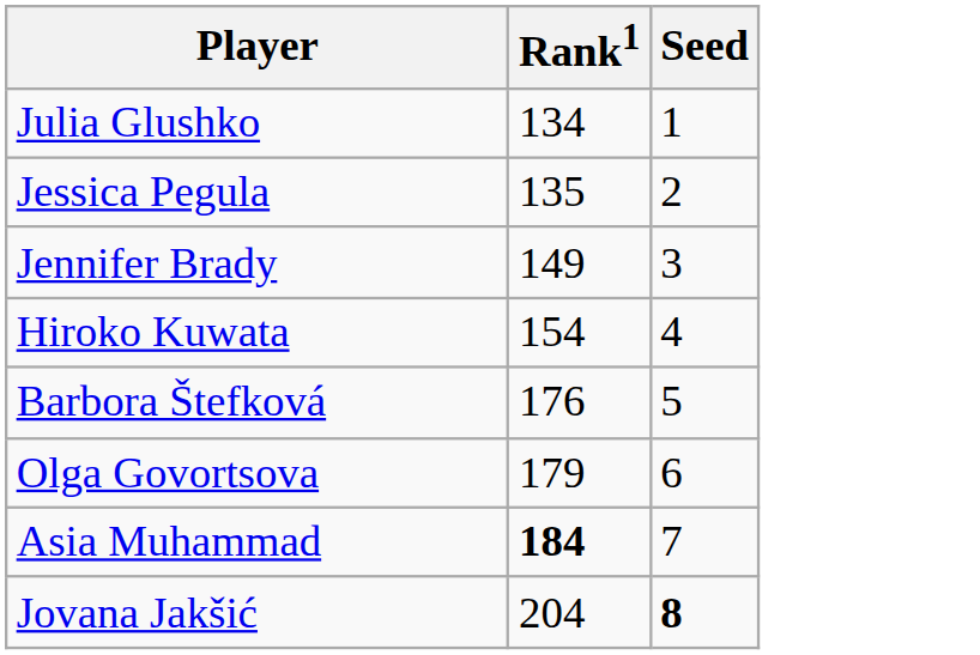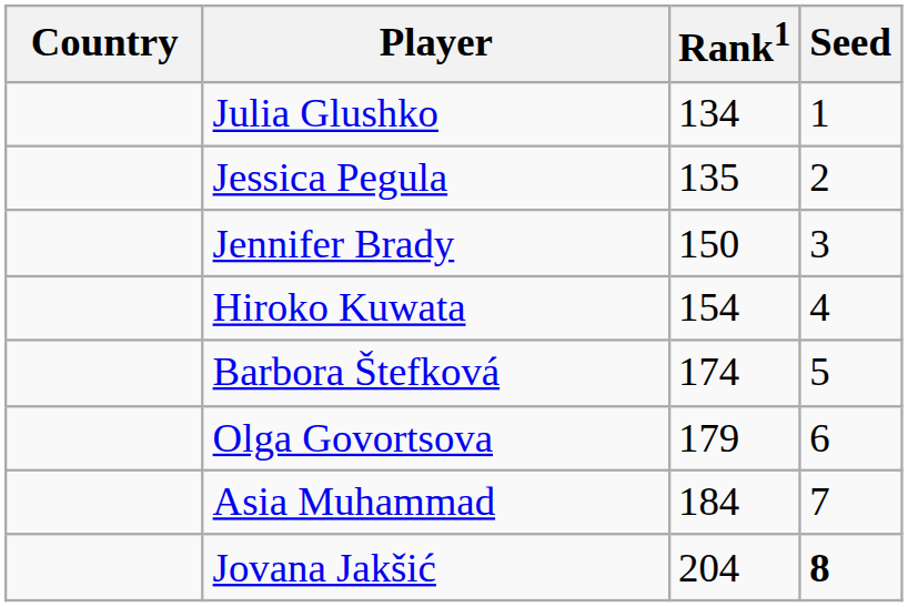 <table class="sortable wikitable">
 <tr>
+<th style="width:70px;">Country</th>
 <th style="width:175px;">Player</th>
 <th>Rank<sup>1</sup></th>
 <th>Seed</th>
 </tr>
 <tr>
+<td></td>
 <td><a href='#'>Julia Glushko</a></td>
 <td>134</td>
 <td>1</td>
 </tr>
 <tr>
+<td></td>
 <td><a href='#'>Jessica Pegula</a></td>
 <td>135</td>
 <td>2</td>
 </tr>
 <tr>
+<td></td>
 <td><a href='#'>Jennifer Brady</a></td>
-<td>149</td>
+<td>150</td>
 <td>3</td>
 </tr>
 <tr>
+<td></td>
 <td><a href='#'>Hiroko Kuwata</a></td>
 <td>154</td>
 <td>4</td>
 </tr>
 <tr>
+<td></td>
 <td><a href='#'>Barbora Štefková</a></td>
-<td>176</td>
+<td>174</td>
 <td>5</td>
 </tr>
 <tr>
+<td></td>
 <td><a href='#'>Olga Govortsova</a></td>
 <td>179</td>
 <td>6</td>
 </tr>
 <tr>
+<td></td>
 <td><a href='#'>Asia Muhammad</a></td>
-<td><strong>184</strong></td>
+<td>184</td>
 <td>7</td>
 </tr>
 <tr>
+<td></td>
 <td><a href='#'>Jovana Jakšić</a></td>
 <td>204</td>
 <td><strong>8</strong></td>
 </tr>
 </table>
